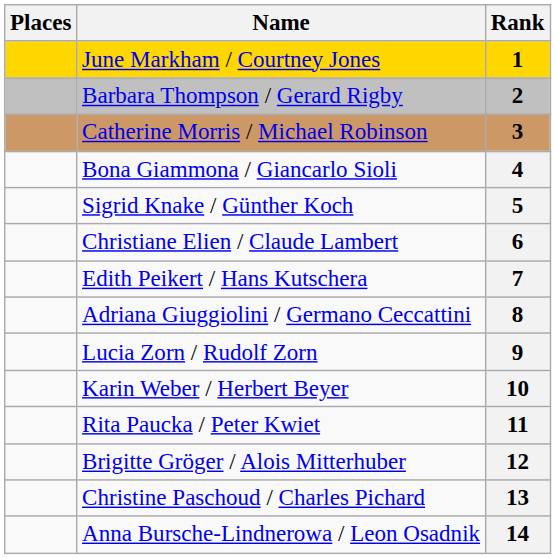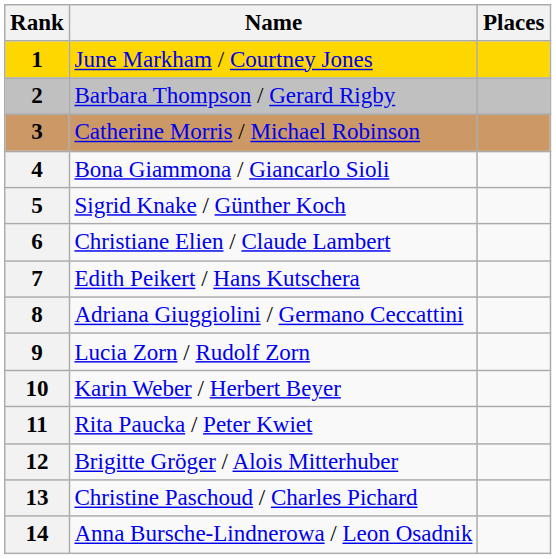 <table class="wikitable">
 <tr>
+<th>Rank</th>
+<th>Name</th>
 <th>Places</th>
-<th>Name</th>
-<th>Rank</th>
 </tr>
 <tr bgcolor="gold">
+<td align="center"><strong>1</strong></td>
+<td> <a href='#'>June Markham</a> / <a href='#'>Courtney Jones</a></td>
 <td></td>
-<td> <a href='#'>June Markham</a> / <a href='#'>Courtney Jones</a></td>
-<td align="center"><strong>1</strong></td>
 </tr>
 <tr bgcolor="silver">
+<td align="center"><strong>2</strong></td>
+<td> <a href='#'>Barbara Thompson</a> / <a href='#'>Gerard Rigby</a></td>
 <td></td>
-<td> <a href='#'>Barbara Thompson</a> / <a href='#'>Gerard Rigby</a></td>
-<td align="center"><strong>2</strong></td>
 </tr>
 <tr bgcolor="cc9966">
+<td align="center"><strong>3</strong></td>
+<td> <a href='#'>Catherine Morris</a> / <a href='#'>Michael Robinson</a></td>
 <td></td>
-<td> <a href='#'>Catherine Morris</a> / <a href='#'>Michael Robinson</a></td>
-<td align="center"><strong>3</strong></td>
 </tr>
 <tr>
+<th>4</th>
+<td> <a href='#'>Bona Giammona</a> / <a href='#'>Giancarlo Sioli</a></td>
 <td></td>
-<td> <a href='#'>Bona Giammona</a> / <a href='#'>Giancarlo Sioli</a></td>
-<th>4</th>
 </tr>
 <tr>
+<th>5</th>
+<td> <a href='#'>Sigrid Knake</a> / <a href='#'>Günther Koch</a></td>
 <td></td>
-<td> <a href='#'>Sigrid Knake</a> / <a href='#'>Günther Koch</a></td>
-<th>5</th>
 </tr>
 <tr>
+<th>6</th>
+<td> <a href='#'>Christiane Elien</a> / <a href='#'>Claude Lambert</a></td>
 <td></td>
-<td> <a href='#'>Christiane Elien</a> / <a href='#'>Claude Lambert</a></td>
-<th>6</th>
 </tr>
 <tr>
+<th>7</th>
+<td> <a href='#'>Edith Peikert</a> / <a href='#'>Hans Kutschera</a></td>
 <td></td>
-<td> <a href='#'>Edith Peikert</a> / <a href='#'>Hans Kutschera</a></td>
-<th>7</th>
 </tr>
 <tr>
+<th>8</th>
+<td> <a href='#'>Adriana Giuggiolini</a> / <a href='#'>Germano Ceccattini</a></td>
 <td></td>
-<td> <a href='#'>Adriana Giuggiolini</a> / <a href='#'>Germano Ceccattini</a></td>
-<th>8</th>
 </tr>
 <tr>
+<th>9</th>
+<td> <a href='#'>Lucia Zorn</a> / <a href='#'>Rudolf Zorn</a></td>
 <td></td>
-<td> <a href='#'>Lucia Zorn</a> / <a href='#'>Rudolf Zorn</a></td>
-<th>9</th>
 </tr>
 <tr>
+<th>10</th>
+<td> <a href='#'>Karin Weber</a> / <a href='#'>Herbert Beyer</a></td>
 <td></td>
-<td> <a href='#'>Karin Weber</a> / <a href='#'>Herbert Beyer</a></td>
-<th>10</th>
 </tr>
 <tr>
+<th>11</th>
+<td> <a href='#'>Rita Paucka</a> / <a href='#'>Peter Kwiet</a></td>
 <td></td>
-<td> <a href='#'>Rita Paucka</a> / <a href='#'>Peter Kwiet</a></td>
-<th>11</th>
 </tr>
 <tr>
+<th>12</th>
+<td> <a href='#'>Brigitte Gröger</a> / <a href='#'>Alois Mitterhuber</a></td>
 <td></td>
-<td> <a href='#'>Brigitte Gröger</a> / <a href='#'>Alois Mitterhuber</a></td>
-<th>12</th>
 </tr>
 <tr>
+<th>13</th>
+<td> <a href='#'>Christine Paschoud</a> / <a href='#'>Charles Pichard</a></td>
 <td></td>
-<td> <a href='#'>Christine Paschoud</a> / <a href='#'>Charles Pichard</a></td>
-<th>13</th>
 </tr>
 <tr>
+<th>14</th>
+<td> <a href='#'>Anna Bursche-Lindnerowa</a> / <a href='#'>Leon Osadnik</a></td>
 <td></td>
-<td> <a href='#'>Anna Bursche-Lindnerowa</a> / <a href='#'>Leon Osadnik</a></td>
-<th>14</th>
 </tr>
 </table>
